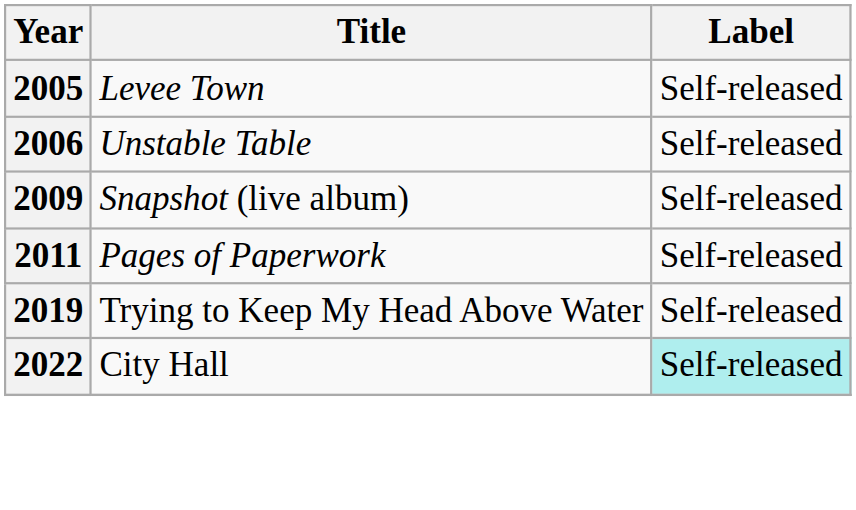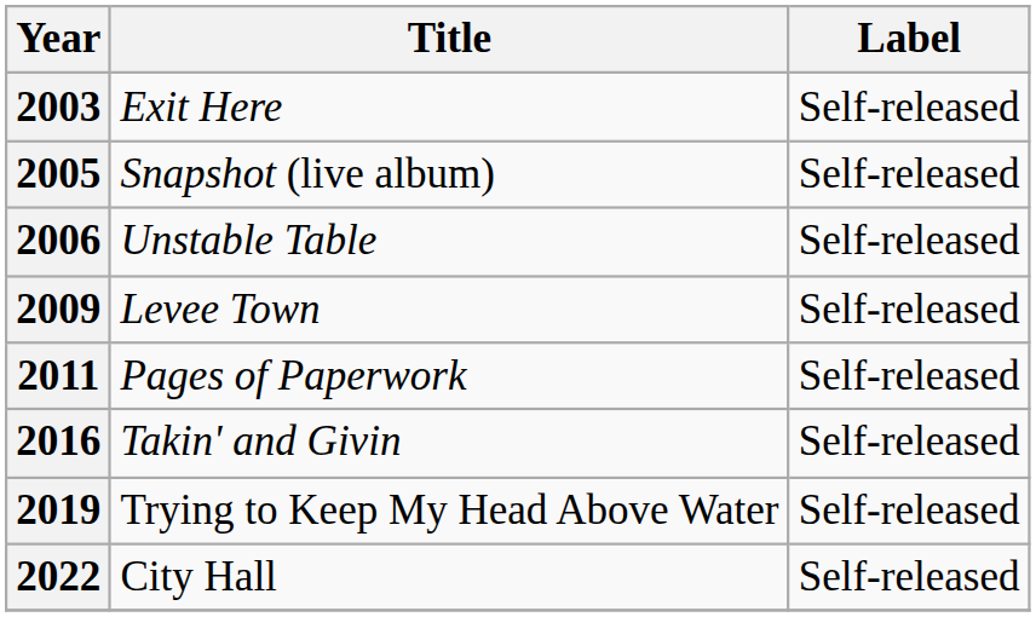 <table class="sortable wikitable">
 <tr>
 <th>Year</th>
 <th>Title</th>
 <th>Label</th>
 </tr>
 <tr>
+<th>2003</th>
+<td><em>Exit Here</em></td>
+<td>Self-released</td>
+</tr>
+<tr>
 <th>2005</th>
-<td><em>Levee Town</em></td>
+<td><em>Snapshot</em> (live album)</td>
 <td>Self-released</td>
 </tr>
 <tr>
 <th>2006</th>
 <td><em>Unstable Table</em></td>
 <td>Self-released</td>
 </tr>
 <tr>
 <th>2009</th>
-<td><em>Snapshot</em> (live album)</td>
+<td><em>Levee Town</em></td>
 <td>Self-released</td>
 </tr>
 <tr>
 <th>2011</th>
 <td><em>Pages of Paperwork</em></td>
+<td>Self-released</td>
+</tr>
+<tr>
+<th>2016</th>
+<td><em>Takin' and Givin<strong></td>
 <td>Self-released</td>
 </tr>
 <tr>
 <th>2019</th>
 <td></em>Trying to Keep My Head Above Water<em></td>
 <td>Self-released</td>
 </tr>
 <tr>
 <th>2022</th>
 <td></em>City Hall<em></td>
-<td style="background: paleturquoise;">Self-released</td>
+<td>Self-released</td>
 </tr>
 <tr>
 </tr>
 </table>
